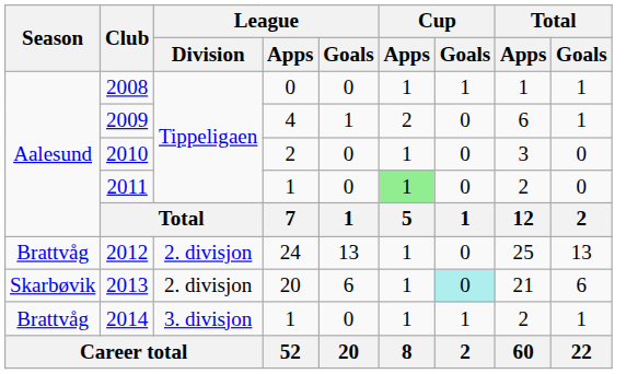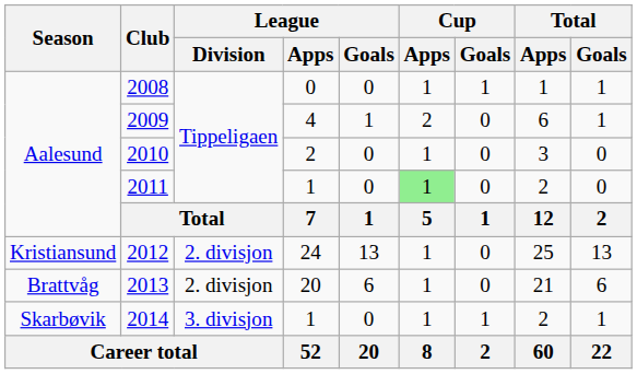 <table class="wikitable" style="text-align:center">
 <tr>
 <th rowspan="2">Season</th>
 <th rowspan="2">Club</th>
 <th colspan="3">League</th>
 <th colspan="2">Cup</th>
 <th colspan="2">Total</th>
 </tr>
 <tr>
 <th>Division</th>
 <th>Apps</th>
 <th>Goals</th>
 <th>Apps</th>
 <th>Goals</th>
 <th>Apps</th>
 <th>Goals</th>
 </tr>
 <tr>
 <td rowspan="5"><a href='#'>Aalesund</a></td>
 <td><a href='#'>2008</a></td>
 <td rowspan="4"><a href='#'>Tippeligaen</a></td>
 <td>0</td>
 <td>0</td>
 <td>1</td>
 <td>1</td>
 <td>1</td>
 <td>1</td>
 </tr>
 <tr>
 <td><a href='#'>2009</a></td>
 <td>4</td>
 <td>1</td>
 <td>2</td>
 <td>0</td>
 <td>6</td>
 <td>1</td>
 </tr>
 <tr>
 <td><a href='#'>2010</a></td>
 <td>2</td>
 <td>0</td>
 <td>1</td>
 <td>0</td>
 <td>3</td>
 <td>0</td>
 </tr>
 <tr>
 <td><a href='#'>2011</a></td>
 <td>1</td>
 <td>0</td>
 <td style="background: lightgreen;">1</td>
 <td>0</td>
 <td>2</td>
 <td>0</td>
 </tr>
 <tr>
 <th colspan="2">Total</th>
 <th>7</th>
 <th>1</th>
 <th>5</th>
 <th>1</th>
 <th>12</th>
 <th>2</th>
 </tr>
 <tr>
-<td><a href='#'>Brattvåg</a></td>
+<td><a href='#'>Kristiansund</a></td>
 <td><a href='#'>2012</a></td>
 <td><a href='#'>2. divisjon</a></td>
 <td>24</td>
 <td>13</td>
 <td>1</td>
 <td>0</td>
 <td>25</td>
 <td>13</td>
 </tr>
 <tr>
-<td><a href='#'>Skarbøvik</a></td>
+<td><a href='#'>Brattvåg</a></td>
 <td><a href='#'>2013</a></td>
 <td>2. divisjon</td>
 <td>20</td>
 <td>6</td>
 <td>1</td>
-<td style="background: paleturquoise;">0</td>
+<td>0</td>
 <td>21</td>
 <td>6</td>
 </tr>
 <tr>
-<td><a href='#'>Brattvåg</a></td>
+<td><a href='#'>Skarbøvik</a></td>
 <td><a href='#'>2014</a></td>
 <td><a href='#'>3. divisjon</a></td>
 <td>1</td>
 <td>0</td>
 <td>1</td>
 <td>1</td>
 <td>2</td>
 <td>1</td>
 </tr>
 <tr>
 <th colspan="3">Career total</th>
 <th>52</th>
 <th>20</th>
 <th>8</th>
 <th>2</th>
 <th>60</th>
 <th>22</th>
 </tr>
 </table>
